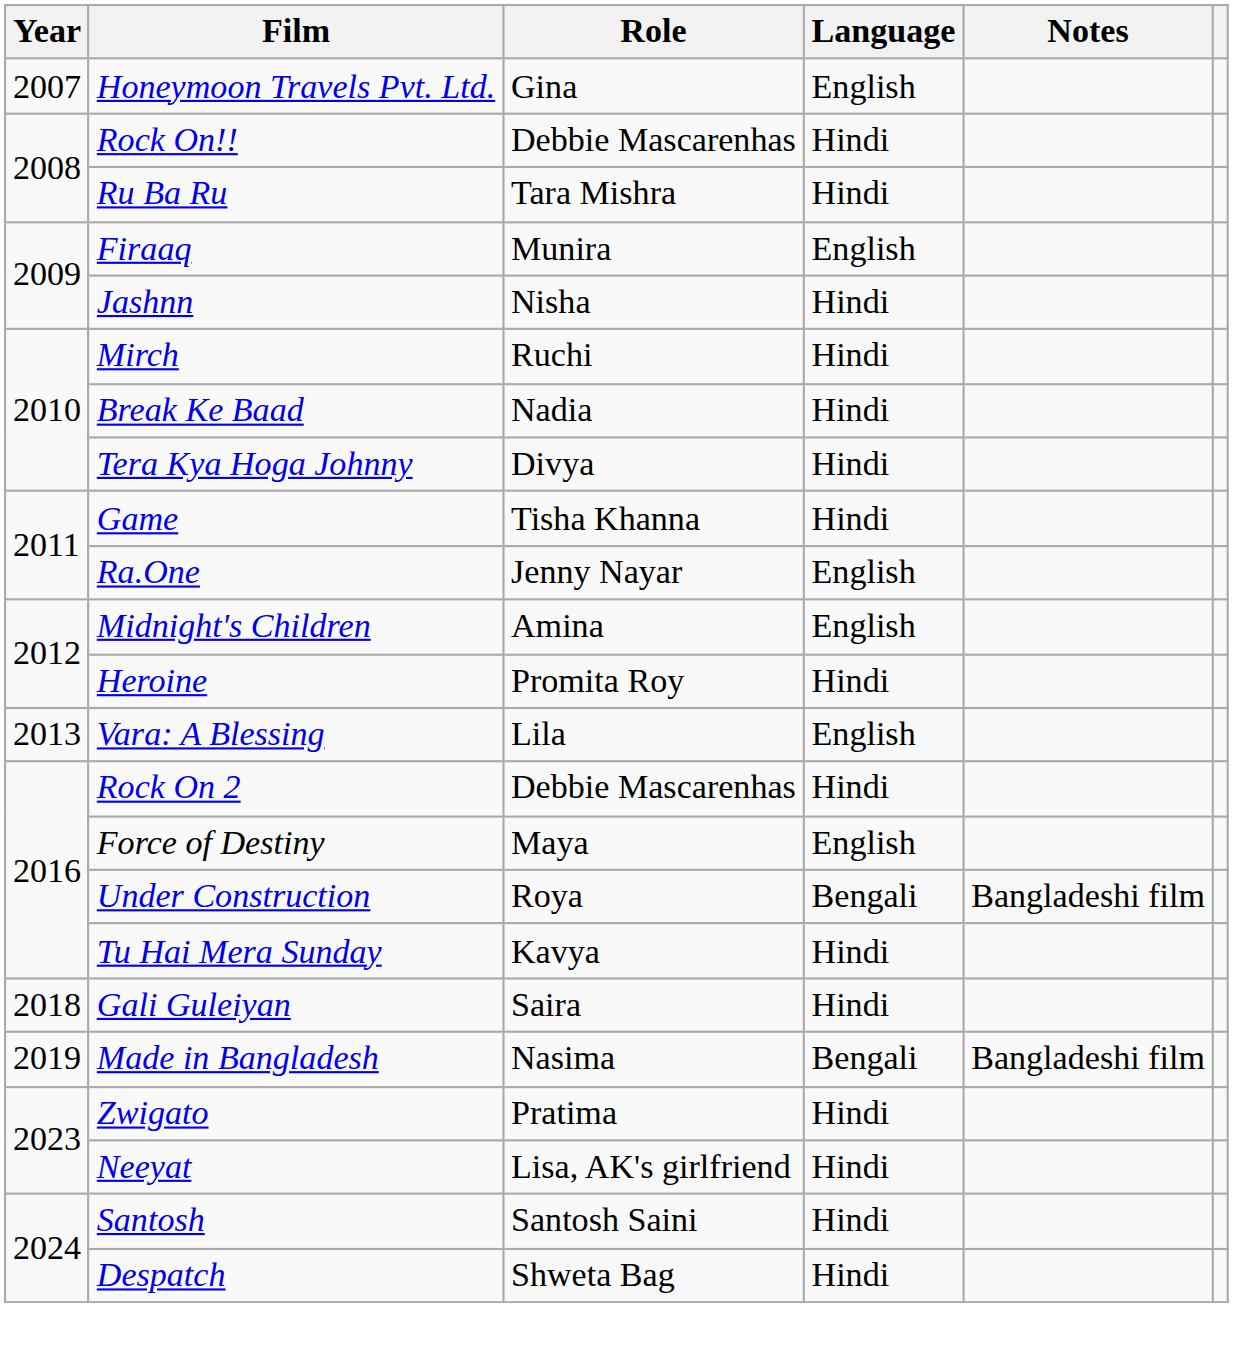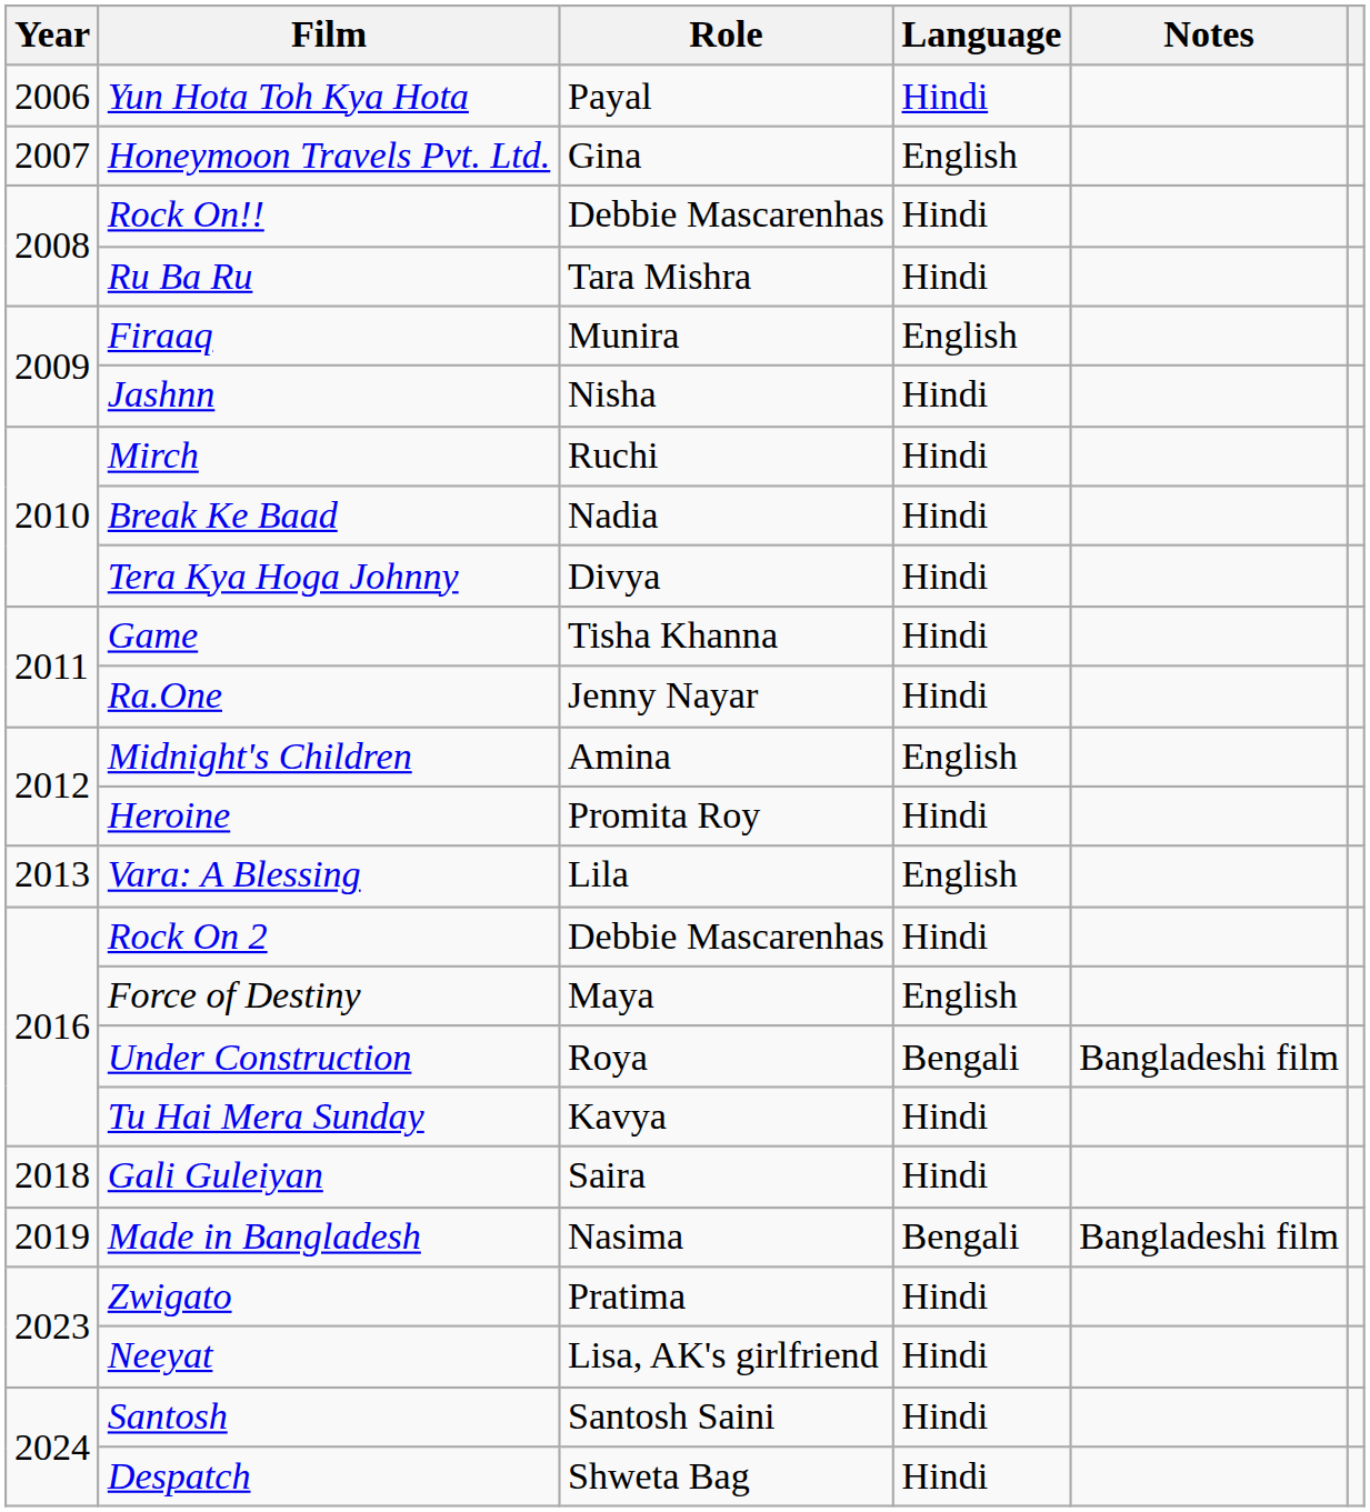 <table class="wikitable sortable">
 <tr>
 <th>Year</th>
 <th>Film</th>
 <th>Role</th>
 <th>Language</th>
 <th>Notes</th>
 <th class="unsortable"></th>
+</tr>
+<tr>
+<td rowspan="1">2006</td>
+<td><em><a href='#'>Yun Hota Toh Kya Hota</a></em></td>
+<td>Payal</td>
+<td><a href='#'>Hindi</a></td>
+<td></td>
+<td></td>
 </tr>
 <tr>
 <td rowspan="1">2007</td>
 <td><em><a href='#'>Honeymoon Travels Pvt. Ltd.</a></em></td>
 <td>Gina</td>
 <td>English</td>
 <td></td>
 <td></td>
 </tr>
 <tr>
 <td rowspan="2">2008</td>
 <td><em><a href='#'>Rock On!!</a></em></td>
 <td>Debbie Mascarenhas</td>
 <td>Hindi</td>
 <td></td>
 <td></td>
 </tr>
 <tr>
 <td><em><a href='#'>Ru Ba Ru</a></em></td>
 <td>Tara Mishra</td>
 <td>Hindi</td>
 <td></td>
 <td></td>
 </tr>
 <tr>
 <td rowspan="2">2009</td>
 <td><em><a href='#'>Firaaq</a></em></td>
 <td>Munira</td>
 <td>English</td>
 <td></td>
 <td></td>
 </tr>
 <tr>
 <td><em><a href='#'>Jashnn</a></em></td>
 <td>Nisha</td>
 <td>Hindi</td>
 <td></td>
 <td></td>
 </tr>
 <tr>
 <td rowspan="3">2010</td>
 <td><em><a href='#'>Mirch</a></em></td>
 <td>Ruchi</td>
 <td>Hindi</td>
 <td></td>
 <td></td>
 </tr>
 <tr>
 <td><em><a href='#'>Break Ke Baad</a></em></td>
 <td>Nadia</td>
 <td>Hindi</td>
 <td></td>
 <td></td>
 </tr>
 <tr>
 <td><em><a href='#'>Tera Kya Hoga Johnny</a></em></td>
 <td>Divya</td>
 <td>Hindi</td>
 <td></td>
 <td></td>
 </tr>
 <tr>
 <td rowspan="2">2011</td>
 <td><em><a href='#'>Game</a></em></td>
 <td>Tisha Khanna</td>
 <td>Hindi</td>
 <td></td>
 <td></td>
 </tr>
 <tr>
 <td><em><a href='#'>Ra.One</a></em></td>
 <td>Jenny Nayar</td>
-<td>English</td>
+<td>Hindi</td>
 <td></td>
 <td></td>
 </tr>
 <tr>
 <td rowspan="2">2012</td>
 <td><em><a href='#'>Midnight's Children</a></em></td>
 <td>Amina</td>
 <td>English</td>
 <td></td>
 <td></td>
 </tr>
 <tr>
 <td><em><a href='#'>Heroine</a></em></td>
 <td>Promita Roy</td>
 <td>Hindi</td>
 <td></td>
 <td></td>
 </tr>
 <tr>
 <td rowspan="1">2013</td>
 <td><em><a href='#'>Vara: A Blessing</a></em></td>
 <td>Lila</td>
 <td>English</td>
 <td></td>
 <td></td>
 </tr>
 <tr>
 <td rowspan="4">2016</td>
 <td><em><a href='#'>Rock On 2</a></em></td>
 <td>Debbie Mascarenhas</td>
 <td>Hindi</td>
 <td></td>
 <td></td>
 </tr>
 <tr>
 <td><em>Force of Destiny</em></td>
 <td>Maya</td>
 <td>English</td>
 <td></td>
 <td></td>
 </tr>
 <tr>
 <td><em><a href='#'>Under Construction</a></em></td>
 <td>Roya</td>
 <td>Bengali</td>
 <td>Bangladeshi film</td>
 <td></td>
 </tr>
 <tr>
 <td><em><a href='#'>Tu Hai Mera Sunday</a></em></td>
 <td>Kavya</td>
 <td>Hindi</td>
 <td></td>
 <td></td>
 </tr>
 <tr>
 <td rowspan="1">2018</td>
 <td><em><a href='#'>Gali Guleiyan</a></em></td>
 <td>Saira</td>
 <td>Hindi</td>
 <td></td>
 <td></td>
 </tr>
 <tr>
 <td>2019</td>
 <td><em><a href='#'>Made in Bangladesh</a></em></td>
 <td>Nasima</td>
 <td>Bengali</td>
 <td>Bangladeshi film</td>
 <td></td>
 </tr>
 <tr>
 <td rowspan="2">2023</td>
 <td><em><a href='#'>Zwigato</a></em></td>
 <td>Pratima</td>
 <td>Hindi</td>
 <td></td>
 <td></td>
 </tr>
 <tr>
 <td><em><a href='#'>Neeyat</a></em></td>
 <td>Lisa, AK's girlfriend</td>
 <td>Hindi</td>
 <td></td>
 <td></td>
 </tr>
 <tr>
 <td rowspan="2">2024</td>
 <td><em><a href='#'>Santosh</a></em></td>
 <td>Santosh Saini</td>
 <td>Hindi</td>
 <td></td>
 <td></td>
 </tr>
 <tr ->
 <td><em><a href='#'>Despatch</a></em></td>
 <td>Shweta Bag</td>
 <td>Hindi</td>
 <td></td>
 </tr>
 </table>
